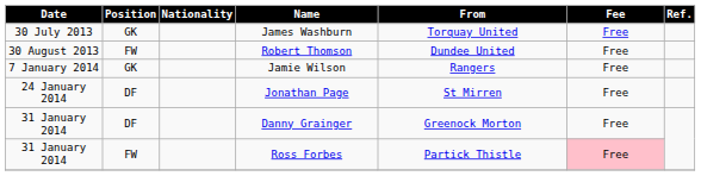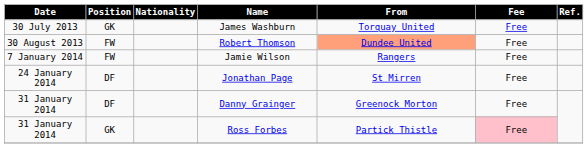 <table class="wikitable"  style="text-align:center; font-size:90%; ">
 <tr>
 <th style="background:#000000; color:#FFFFFF; width:100px;">Date</th>
 <th style="background:#000000; color:#FFFFFF; width:50px;">Position</th>
 <th style="background:#000000; color:#FFFFFF; width:50px;">Nationality</th>
 <th style="background:#000000; color:#FFFFFF; width:150px;">Name</th>
 <th style="background:#000000; color:#FFFFFF; width:200px;">From</th>
 <th style="background:#000000; color:#FFFFFF; width:100px;">Fee</th>
 <th style="background:#000000; color:#FFFFFF; width:25px;">Ref.</th>
 </tr>
 <tr>
 <td>30 July 2013</td>
 <td>GK</td>
 <td></td>
 <td>James Washburn</td>
 <td> <a href='#'>Torquay United</a></td>
 <td><a href='#'>Free</a></td>
 <td></td>
 </tr>
 <tr>
 <td>30 August 2013</td>
 <td>FW</td>
 <td></td>
 <td><a href='#'>Robert Thomson</a></td>
-<td><a href='#'>Dundee United</a></td>
+<td style="background: lightsalmon;"><a href='#'>Dundee United</a></td>
 <td>Free</td>
 <td></td>
 </tr>
 <tr>
 <td>7 January 2014</td>
-<td>GK</td>
+<td>FW</td>
 <td></td>
 <td>Jamie Wilson</td>
 <td><a href='#'>Rangers</a></td>
 <td>Free</td>
 <td></td>
 </tr>
 <tr>
 <td>24 January 2014</td>
 <td>DF</td>
 <td></td>
 <td><a href='#'>Jonathan Page</a></td>
 <td><a href='#'>St Mirren</a></td>
 <td>Free</td>
 <td></td>
 </tr>
 <tr>
 <td>31 January 2014</td>
 <td>DF</td>
 <td></td>
 <td><a href='#'>Danny Grainger</a></td>
 <td><a href='#'>Greenock Morton</a></td>
 <td>Free</td>
 <td rowspan="2" valign="center"></td>
 </tr>
 <tr>
 <td>31 January 2014</td>
-<td>FW</td>
+<td>GK</td>
 <td></td>
 <td><a href='#'>Ross Forbes</a></td>
 <td><a href='#'>Partick Thistle</a></td>
 <td style="background: pink;">Free</td>
 </tr>
 <tr>
 </tr>
 </table>
